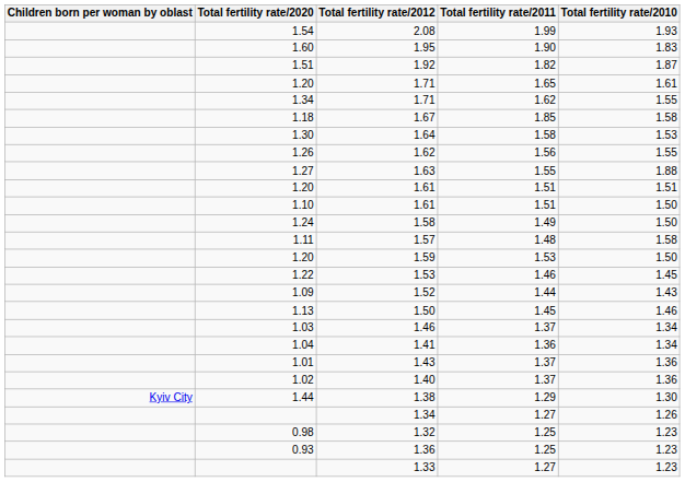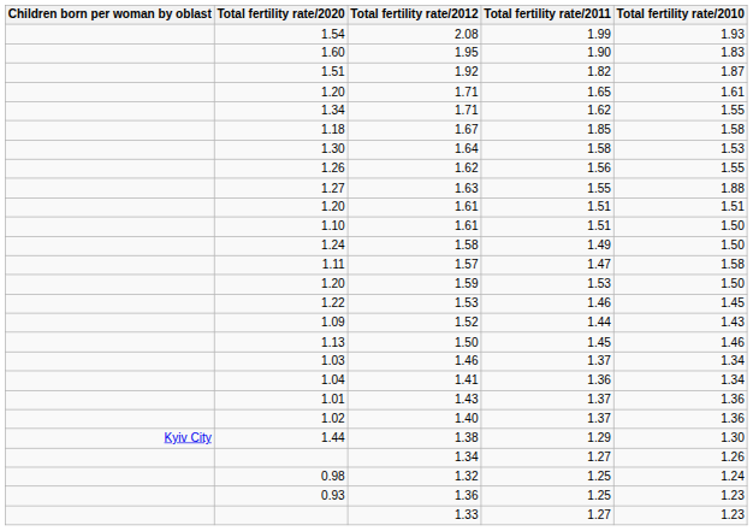 <table class="wikitable centre sortable" style="text-align: right;">
 <tr>
 <th>Children born per woman by oblast</th>
 <th>Total fertility rate/2020</th>
 <th>Total fertility rate/2012</th>
 <th>Total fertility rate/2011</th>
 <th>Total fertility rate/2010</th>
 </tr>
 <tr>
 <td></td>
 <td>1.54 </td>
 <td>2.08 </td>
 <td>1.99 </td>
 <td>1.93 </td>
 </tr>
 <tr>
 <td></td>
 <td>1.60 </td>
 <td>1.95 </td>
 <td>1.90 </td>
 <td>1.83 </td>
 </tr>
 <tr>
 <td></td>
 <td>1.51 </td>
 <td>1.92 </td>
 <td>1.82 </td>
 <td>1.87 </td>
 </tr>
 <tr>
 <td></td>
 <td>1.20 </td>
 <td>1.71 </td>
 <td>1.65 </td>
 <td>1.61 </td>
 </tr>
 <tr>
 <td></td>
 <td>1.34 </td>
 <td>1.71 </td>
 <td>1.62 </td>
 <td>1.55 </td>
 </tr>
 <tr>
 <td></td>
 <td>1.18 </td>
 <td>1.67 </td>
 <td>1.85 </td>
 <td>1.58 </td>
 </tr>
 <tr>
 <td></td>
 <td>1.30 </td>
 <td>1.64 </td>
 <td>1.58 </td>
 <td>1.53 </td>
 </tr>
 <tr>
 <td></td>
 <td>1.26 </td>
 <td>1.62 </td>
 <td>1.56 </td>
 <td>1.55 </td>
 </tr>
 <tr>
 <td></td>
 <td>1.27 </td>
 <td>1.63 </td>
 <td>1.55 </td>
 <td>1.88 </td>
 </tr>
 <tr>
 <td></td>
 <td>1.20 </td>
 <td>1.61 </td>
 <td>1.51 </td>
 <td>1.51 </td>
 </tr>
 <tr>
 <td></td>
 <td>1.10 </td>
 <td>1.61 </td>
 <td>1.51 </td>
 <td>1.50 </td>
 </tr>
 <tr>
 <td></td>
 <td>1.24 </td>
 <td>1.58 </td>
 <td>1.49 </td>
 <td>1.50 </td>
 </tr>
 <tr>
 <td></td>
 <td>1.11 </td>
 <td>1.57 </td>
-<td>1.48 </td>
+<td>1.47 </td>
 <td>1.58 </td>
 </tr>
 <tr>
 <td></td>
 <td>1.20 </td>
 <td>1.59 </td>
 <td>1.53 </td>
 <td>1.50 </td>
 </tr>
 <tr>
 <td></td>
 <td>1.22 </td>
 <td>1.53 </td>
 <td>1.46 </td>
 <td>1.45 </td>
 </tr>
 <tr>
 <td></td>
 <td>1.09 </td>
 <td>1.52 </td>
 <td>1.44 </td>
 <td>1.43 </td>
 </tr>
 <tr>
 <td></td>
 <td>1.13 </td>
 <td>1.50 </td>
 <td>1.45 </td>
 <td>1.46 </td>
 </tr>
 <tr>
 <td></td>
 <td>1.03 </td>
 <td>1.46 </td>
 <td>1.37 </td>
 <td>1.34 </td>
 </tr>
 <tr>
 <td></td>
 <td>1.04 </td>
 <td>1.41 </td>
 <td>1.36 </td>
 <td>1.34 </td>
 </tr>
 <tr>
 <td></td>
 <td>1.01 </td>
 <td>1.43 </td>
 <td>1.37 </td>
 <td>1.36 </td>
 </tr>
 <tr>
 <td></td>
 <td>1.02 </td>
 <td>1.40 </td>
 <td>1.37 </td>
 <td>1.36 </td>
 </tr>
 <tr>
 <td> <a href='#'>Kyiv City</a></td>
 <td>1.44 </td>
 <td>1.38 </td>
 <td>1.29 </td>
 <td>1.30 </td>
 </tr>
 <tr>
 <td></td>
 <td></td>
 <td>1.34 </td>
 <td>1.27 </td>
 <td>1.26 </td>
 </tr>
 <tr>
 <td></td>
 <td>0.98 </td>
 <td>1.32 </td>
 <td>1.25 </td>
-<td>1.23 </td>
+<td>1.24 </td>
 </tr>
 <tr>
 <td></td>
 <td>0.93 </td>
 <td>1.36 </td>
 <td>1.25 </td>
 <td>1.23 </td>
 </tr>
 <tr>
 <td></td>
 <td></td>
 <td>1.33 </td>
 <td>1.27 </td>
 <td>1.23 </td>
 </tr>
 </table>
